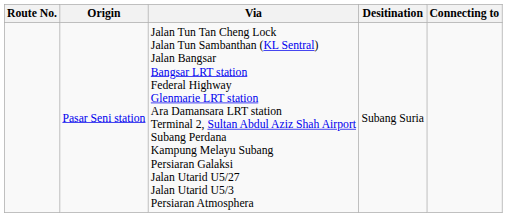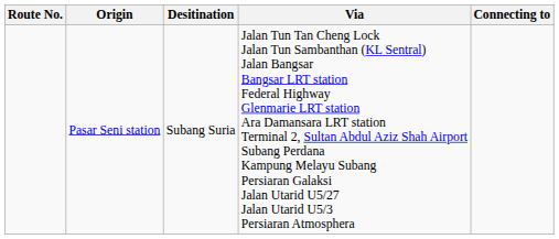 <table class="wikitable">
 <tr>
 <th>Route No.</th>
 <th>Origin</th>
+<th>Desitination</th>
 <th>Via</th>
-<th>Desitination</th>
 <th>Connecting to</th>
 </tr>
 <tr>
 <td></td>
 <td> <a href='#'>Pasar Seni station</a></td>
+<td>Subang Suria</td>
 <td>Jalan Tun Tan Cheng Lock <br> Jalan Tun Sambanthan (<a href='#'>KL Sentral</a>)<br> Jalan Bangsar <br>  <a href='#'>Bangsar LRT station</a> <br> Federal Highway <br>  <a href='#'>Glenmarie LRT station</a> <br>  Ara Damansara LRT station <br> Terminal 2, <a href='#'>Sultan Abdul Aziz Shah Airport</a><br> Subang Perdana <br> Kampung Melayu Subang <br> Persiaran Galaksi <br> Jalan Utarid U5/27 <br> Jalan Utarid U5/3 <br> Persiaran Atmosphera</td>
-<td>Subang Suria</td>
 <td><strong></strong> <strong></strong></td>
 </tr>
 </table>
